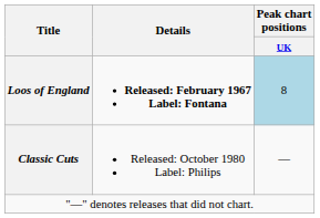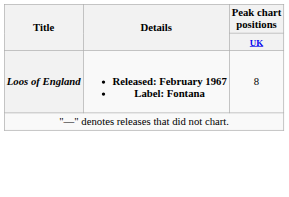 <table class="wikitable plainrowheaders" style="text-align:center;">
 <tr>
 <th scope="col" rowspan="2">Title</th>
 <th scope="col" rowspan="2">Details</th>
 <th scope="col">Peak chart<br>positions</th>
 </tr>
 <tr>
 <th scope="col"><small><a href='#'>UK</a></small><br></th>
 </tr>
 <tr>
 <th scope="row"><em>Loos of England</em></th>
 <td><strong><br><ul><li>Released: February 1967</li><li>Label: Fontana</li></ul></strong></td>
-<td style="background: lightblue;">8</td>
-</tr>
-<tr>
-<th scope="row"><em>Classic Cuts</em></th>
-<td><br><ul><li>Released: October 1980</li><li>Label: Philips</li></ul></td>
-<td>—</td>
+<td>8</td>
 </tr>
 <tr>
 <td colspan="3">"—" denotes releases that did not chart.</td>
 </tr>
 </table>
